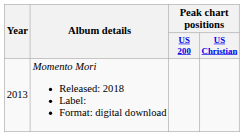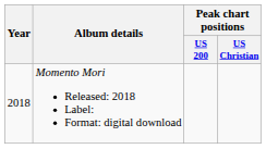 <table class="wikitable" style="text-align:center;">
 <tr>
 <th rowspan="2">Year</th>
 <th rowspan="2">Album details</th>
 <th colspan="4">Peak chart positions</th>
 </tr>
 <tr style="font-size:smaller;">
 <th style="width:40px;"><a href='#'>US<br>200</a></th>
 <th style="width:40px;"><a href='#'>US<br>Christian</a></th>
 </tr>
 <tr>
-<td>2013</td>
+<td>2018</td>
 <td style="text-align:left;"><em>Momento Mori</em><br><ul><li>Released: 2018</li><li>Label:</li><li>Format: digital download</li></ul></td>
 <td></td>
 <td></td>
 </tr>
 </table>
